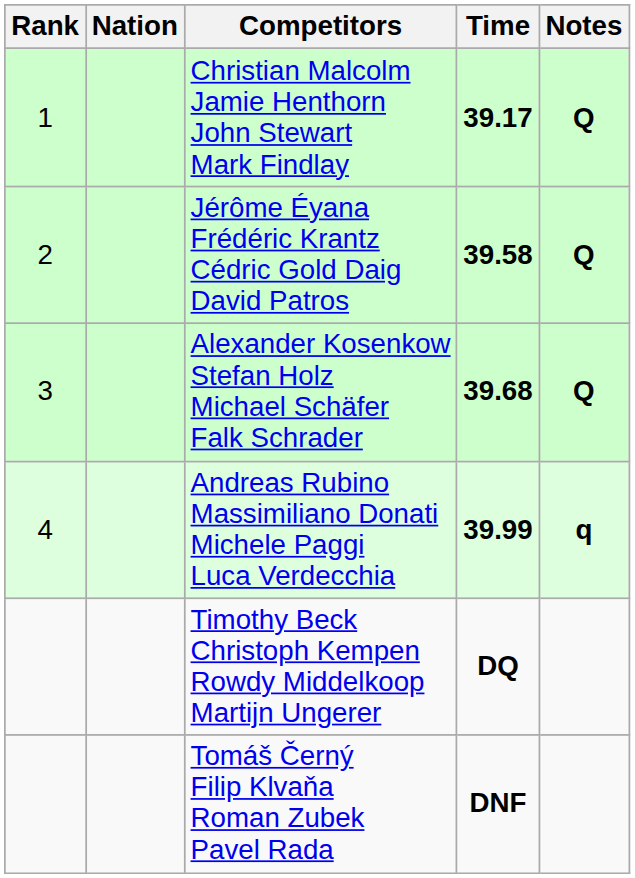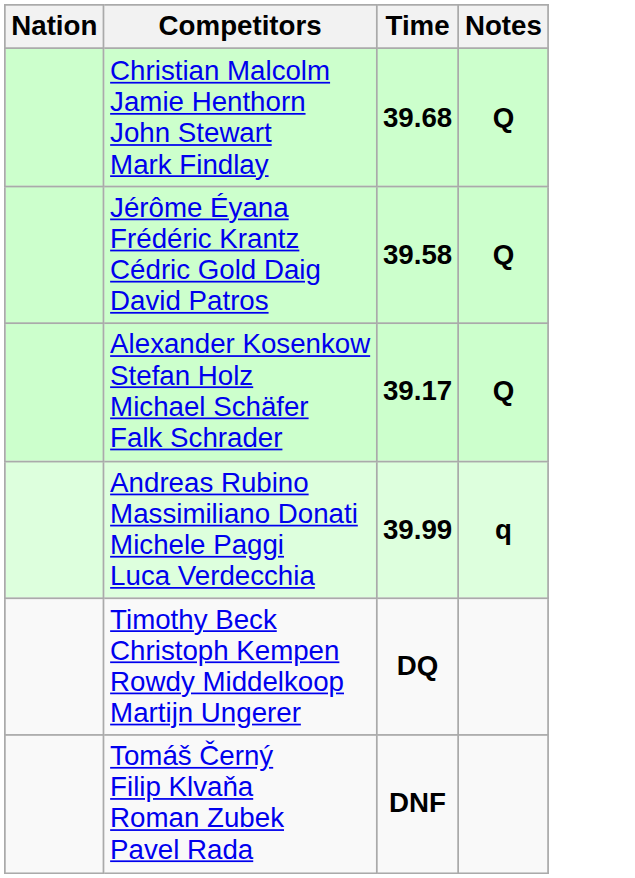 <table class="wikitable sortable" style="text-align:center">
 <tr>
-<th>Rank</th>
 <th>Nation</th>
 <th>Competitors</th>
 <th>Time</th>
 <th>Notes</th>
 </tr>
 <tr bgcolor=ccffcc>
-<td>1</td>
 <td align=left></td>
 <td align=left><a href='#'>Christian Malcolm</a><br><a href='#'>Jamie Henthorn</a><br><a href='#'>John Stewart</a><br><a href='#'>Mark Findlay</a></td>
-<td><strong>39.17</strong></td>
+<td><strong>39.68</strong></td>
 <td><strong>Q</strong></td>
 </tr>
 <tr bgcolor=ccffcc>
-<td>2</td>
 <td align=left></td>
 <td align=left><a href='#'>Jérôme Éyana</a><br><a href='#'>Frédéric Krantz</a><br><a href='#'>Cédric Gold Daig</a><br><a href='#'>David Patros</a></td>
 <td><strong>39.58</strong></td>
 <td><strong>Q</strong></td>
 </tr>
 <tr bgcolor=ccffcc>
-<td>3</td>
 <td align=left></td>
 <td align=left><a href='#'>Alexander Kosenkow</a><br><a href='#'>Stefan Holz</a><br><a href='#'>Michael Schäfer</a><br><a href='#'>Falk Schrader</a></td>
-<td><strong>39.68</strong></td>
+<td><strong>39.17</strong></td>
 <td><strong>Q</strong></td>
 </tr>
 <tr bgcolor=ddffdd>
-<td>4</td>
 <td align=left></td>
 <td align=left><a href='#'>Andreas Rubino</a><br><a href='#'>Massimiliano Donati</a><br><a href='#'>Michele Paggi</a><br><a href='#'>Luca Verdecchia</a></td>
 <td><strong>39.99</strong></td>
 <td><strong>q</strong></td>
 </tr>
 <tr>
-<td></td>
 <td align=left></td>
 <td align=left><a href='#'>Timothy Beck</a><br><a href='#'>Christoph Kempen</a><br><a href='#'>Rowdy Middelkoop</a><br><a href='#'>Martijn Ungerer</a></td>
 <td><strong>DQ</strong></td>
 <td></td>
 </tr>
 <tr>
-<td></td>
 <td align=left></td>
 <td align=left><a href='#'>Tomáš Černý</a><br><a href='#'>Filip Klvaňa</a><br><a href='#'>Roman Zubek</a><br><a href='#'>Pavel Rada</a></td>
 <td><strong>DNF</strong></td>
 <td></td>
 </tr>
 </table>
